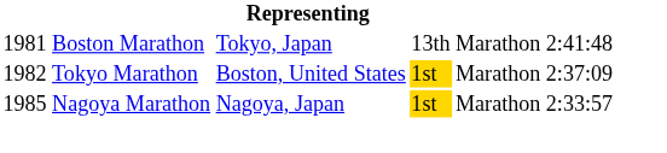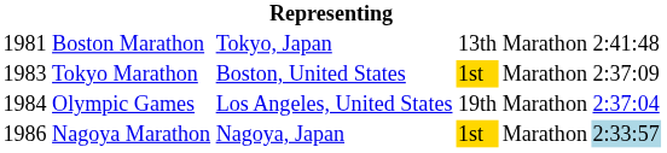 <table>
 <tr>
 <th colspan="6">Representing </th>
 </tr>
 <tr>
 <td>1981</td>
 <td><a href='#'>Boston Marathon</a></td>
 <td><a href='#'>Tokyo, Japan</a></td>
 <td>13th</td>
 <td>Marathon</td>
 <td>2:41:48</td>
 </tr>
 <tr>
-<td>1982</td>
+<td>1983</td>
 <td><a href='#'>Tokyo Marathon</a></td>
 <td><a href='#'>Boston, United States</a></td>
 <td bgcolor="gold">1st</td>
 <td>Marathon</td>
 <td>2:37:09</td>
 </tr>
 <tr>
-<td>1985</td>
+<td>1984</td>
+<td><a href='#'>Olympic Games</a></td>
+<td><a href='#'>Los Angeles, United States</a></td>
+<td>19th</td>
+<td>Marathon</td>
+<td><a href='#'>2:37:04</a></td>
+</tr>
+<tr>
+<td>1986</td>
 <td><a href='#'>Nagoya Marathon</a></td>
 <td><a href='#'>Nagoya, Japan</a></td>
 <td bgcolor=gold>1st</td>
 <td>Marathon</td>
-<td>2:33:57</td>
+<td style="background: lightblue;">2:33:57</td>
 </tr>
 </table>
